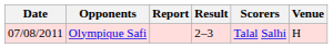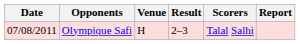 <table class="wikitable">
 <tr>
 <th>Date</th>
 <th>Opponents</th>
-<th>Report</th>
+<th>Venue</th>
 <th>Result</th>
 <th>Scorers</th>
-<th>Venue</th>
+<th>Report</th>
 </tr>
 <tr bgcolor="#ffdddd">
 <td>07/08/2011</td>
 <td><a href='#'>Olympique Safi</a></td>
-<td></td>
+<td>H</td>
 <td>2–3</td>
 <td><a href='#'>Talal</a>  <a href='#'>Salhi</a> </td>
-<td>H</td>
+<td></td>
 </tr>
 </table>
